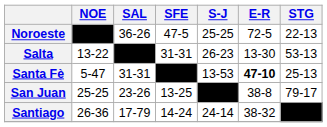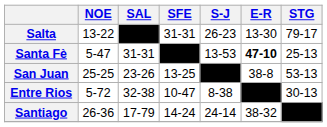 <table align="left" width="350" cellspacing="0" cellpadding="3" style="background-color: #f9f9f9; font-size: 85%; text-align: center" class="wikitable">
 <tr style="background:#00000;">
 <th align="left"> </th>
 <th><a href='#'>NOE</a></th>
 <th><a href='#'>SAL</a></th>
 <th><a href='#'>SFE</a></th>
 <th><a href='#'>S-J</a></th>
 <th><a href='#'>E-R</a></th>
 <th><a href='#'>STG</a></th>
 </tr>
 <tr ! style="background:#FFFFFF;">
-<th><a href='#'>Noroeste</a></th>
-<td style="background:#000000">––––</td>
-<td>36-26</td>
-<td>47-5</td>
-<td>25-25</td>
-<td>72-5</td>
-<td>22-13</td>
-</tr>
-<tr ! style="background:#FFFFFF;">
 <th><a href='#'>Salta</a></th>
 <td>13-22</td>
 <td style="background:#000000">––––</td>
 <td>31-31</td>
 <td>26-23</td>
 <td>13-30</td>
-<td>53-13</td>
+<td>79-17</td>
 </tr>
 <tr ! style="background:#FFFFFF;">
 <th><a href='#'>Santa Fè</a></th>
 <td>5-47</td>
 <td>31-31</td>
 <td style="background:#000000">––––</td>
 <td>13-53</td>
 <td><strong>47-10</strong></td>
 <td>25-13</td>
 </tr>
 <tr ! style="background:#FFFFFF;">
 <th><a href='#'>San Juan</a></th>
 <td>25-25</td>
 <td>23-26</td>
 <td>13-25</td>
 <td style="background:#000000">––––</td>
 <td>38-8</td>
-<td>79-17</td>
+<td>53-13</td>
+</tr>
+<tr ! style="background:#FFFFFF;">
+<th><a href='#'>Entre Rios</a></th>
+<td>5-72</td>
+<td>32-38</td>
+<td>10-47</td>
+<td>8-38</td>
+<td style="background:#000000">––––</td>
+<td>30-13</td>
 </tr>
 <tr ! style="background:#FFFFFF;">
 <th><a href='#'>Santiago</a></th>
 <td>26-36</td>
 <td>17-79</td>
 <td>14-24</td>
 <td>24-14</td>
 <td>38-32</td>
 <td style="background:#000000">––––</td>
 </tr>
 <tr>
 </tr>
 </table>
